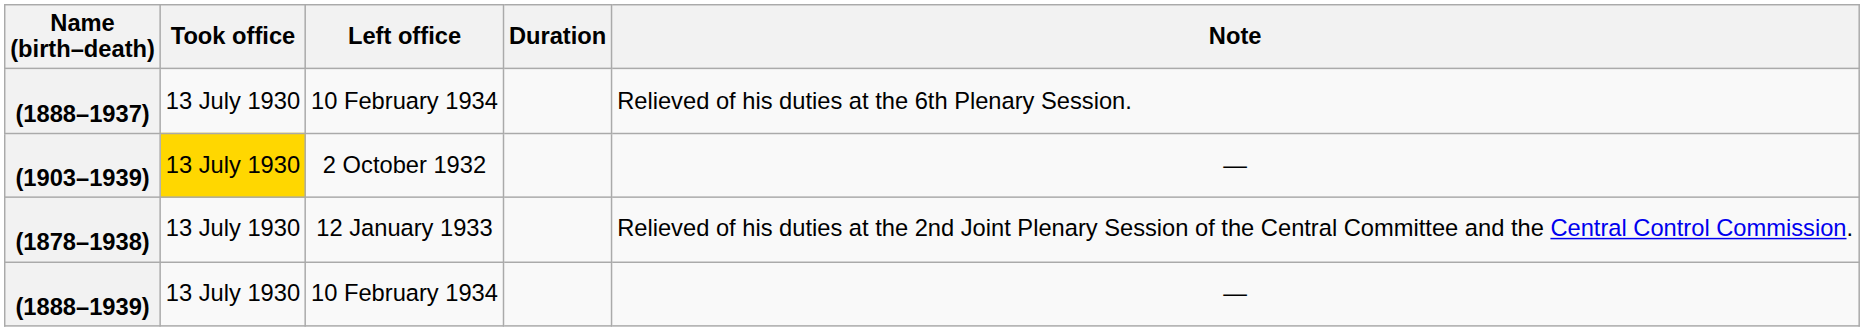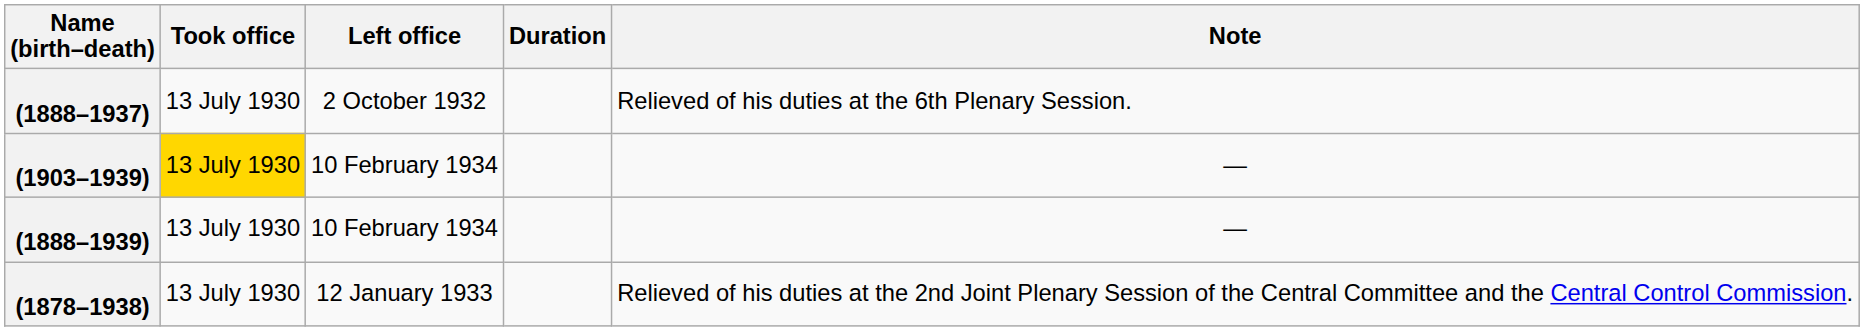 <table class="wikitable plainrowheaders sortable" style="text-align:center;" border="1">
 <tr>
 <th scope="col">Name<br>(birth–death)</th>
 <th scope="col">Took office</th>
 <th scope="col">Left office</th>
 <th scope="col">Duration</th>
 <th scope="col">Note</th>
 </tr>
 <tr>
 <th scope="row"><br>(1888–1937)</th>
 <td>13 July 1930</td>
-<td>10 February 1934</td>
+<td>2 October 1932</td>
 <td></td>
 <td align="left">Relieved of his duties at the 6th Plenary Session.</td>
 </tr>
 <tr>
 <th scope="row"><br>(1903–1939)</th>
 <td style="background: gold;">13 July 1930</td>
-<td>2 October 1932</td>
+<td>10 February 1934</td>
+<td></td>
+<td>—</td>
+</tr>
+<tr>
+<th scope="row"><br>(1888–1939)</th>
+<td>13 July 1930</td>
+<td>10 February 1934</td>
 <td></td>
 <td>—</td>
 </tr>
 <tr>
 <th scope="row"><br>(1878–1938)</th>
 <td>13 July 1930</td>
 <td>12 January 1933</td>
 <td></td>
 <td align="left">Relieved of his duties at the 2nd Joint Plenary Session of the Central Committee and the <a href='#'>Central Control Commission</a>.</td>
 </tr>
-<tr>
-<th scope="row"><br>(1888–1939)</th>
-<td>13 July 1930</td>
-<td>10 February 1934</td>
-<td></td>
-<td>—</td>
-</tr>
 </table>
